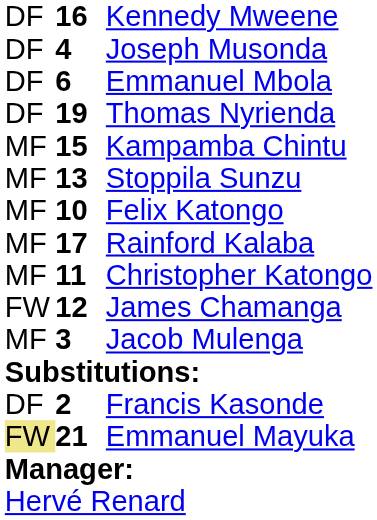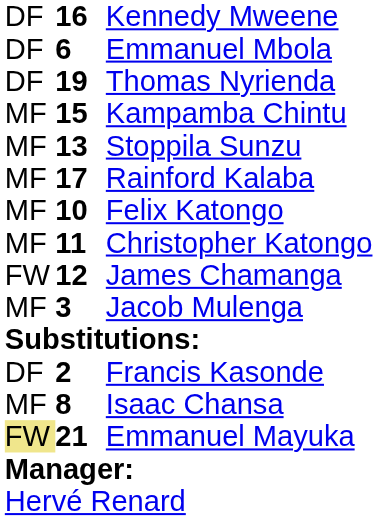 <table style="font-size: 90%" cellspacing="0" cellpadding="0" align="center">
 <tr>
 <th width=25></th>
 <th width=25></th>
 </tr>
 <tr>
 <td>DF</td>
 <td><strong>16</strong></td>
 <td><a href='#'>Kennedy Mweene</a></td>
-</tr>
-<tr>
-<td>DF</td>
-<td><strong>4</strong></td>
-<td><a href='#'>Joseph Musonda</a></td>
-<td></td>
-<td></td>
 </tr>
 <tr>
 <td>DF</td>
 <td><strong>6</strong></td>
 <td><a href='#'>Emmanuel Mbola</a></td>
 </tr>
 <tr>
 <td>DF</td>
 <td><strong>19</strong></td>
 <td><a href='#'>Thomas Nyrienda</a></td>
 </tr>
 <tr>
 <td>MF</td>
 <td><strong>15</strong></td>
 <td><a href='#'>Kampamba Chintu</a></td>
 </tr>
 <tr>
 <td>MF</td>
 <td><strong>13</strong></td>
 <td><a href='#'>Stoppila Sunzu</a></td>
 </tr>
 <tr>
 <td>MF</td>
-<td><strong>10</strong></td>
-<td><a href='#'>Felix Katongo</a></td>
+<td><strong>17</strong></td>
+<td><a href='#'>Rainford Kalaba</a></td>
 <td></td>
 <td></td>
 </tr>
 <tr>
 <td>MF</td>
-<td><strong>17</strong></td>
-<td><a href='#'>Rainford Kalaba</a></td>
+<td><strong>10</strong></td>
+<td><a href='#'>Felix Katongo</a></td>
 <td></td>
 <td></td>
 </tr>
 <tr>
 <td>MF</td>
 <td><strong>11</strong></td>
 <td><a href='#'>Christopher Katongo</a></td>
 </tr>
 <tr>
 <td>FW</td>
 <td><strong>12</strong></td>
 <td><a href='#'>James Chamanga</a></td>
 </tr>
 <tr>
 <td>MF</td>
 <td><strong>3</strong></td>
 <td><a href='#'>Jacob Mulenga</a></td>
 </tr>
 <tr>
 <td colspan=3><strong>Substitutions:</strong></td>
 </tr>
 <tr>
 <td>DF</td>
 <td><strong>2</strong></td>
 <td><a href='#'>Francis Kasonde</a></td>
 <td></td>
 <td></td>
 </tr>
 <tr>
+<td>MF</td>
+<td><strong>8</strong></td>
+<td><a href='#'>Isaac Chansa</a></td>
+<td></td>
+<td></td>
+</tr>
+<tr>
 <td style="background: khaki;">FW</td>
 <td><strong>21</strong></td>
 <td><a href='#'>Emmanuel Mayuka</a></td>
 <td></td>
 <td></td>
 </tr>
 <tr>
 <td colspan=3><strong>Manager:</strong></td>
 </tr>
 <tr>
 <td colspan=3> <a href='#'>Hervé Renard</a></td>
 </tr>
 </table>
